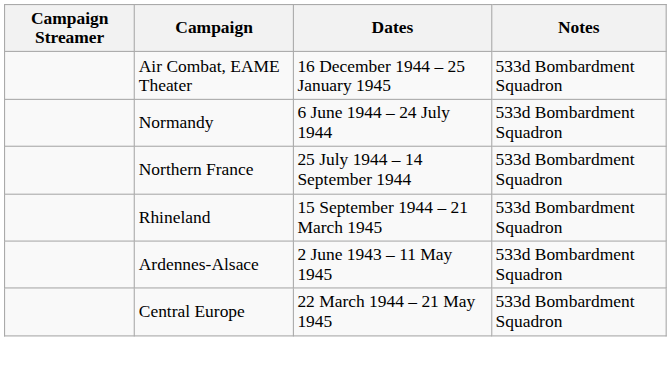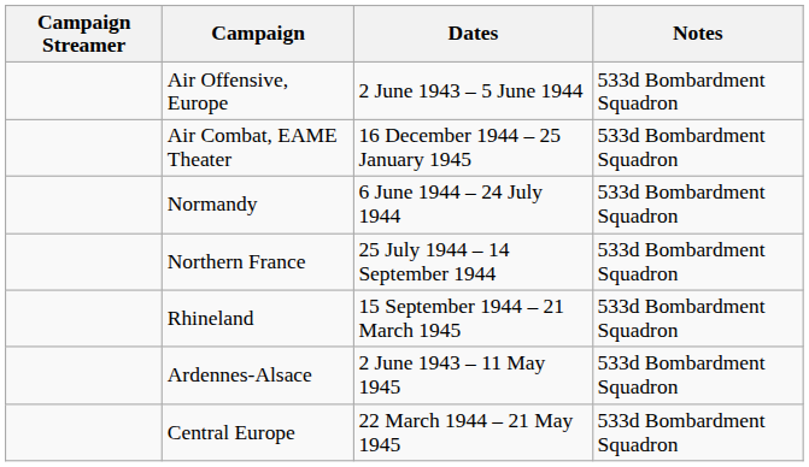 <table class="wikitable">
 <tr style="background:#efefef;">
 <th>Campaign Streamer</th>
 <th>Campaign</th>
 <th>Dates</th>
 <th>Notes</th>
+</tr>
+<tr>
+<td></td>
+<td>Air Offensive, Europe</td>
+<td>2 June 1943 – 5 June 1944</td>
+<td>533d Bombardment Squadron</td>
 </tr>
 <tr>
 <td></td>
 <td>Air Combat, EAME Theater</td>
 <td>16 December 1944 – 25 January 1945</td>
 <td>533d Bombardment Squadron</td>
 </tr>
 <tr>
 <td></td>
 <td>Normandy</td>
 <td>6 June 1944 – 24 July 1944</td>
 <td>533d Bombardment Squadron</td>
 </tr>
 <tr>
 <td></td>
 <td>Northern France</td>
 <td>25 July 1944 – 14 September 1944</td>
 <td>533d Bombardment Squadron</td>
 </tr>
 <tr>
 <td></td>
 <td>Rhineland</td>
 <td>15 September 1944 – 21 March 1945</td>
 <td>533d Bombardment Squadron</td>
 </tr>
 <tr>
 <td></td>
 <td>Ardennes-Alsace</td>
 <td>2 June 1943 – 11 May 1945</td>
 <td>533d Bombardment Squadron</td>
 </tr>
 <tr>
 <td></td>
 <td>Central Europe</td>
 <td>22 March 1944 – 21 May 1945</td>
 <td>533d Bombardment Squadron</td>
 </tr>
 </table>
